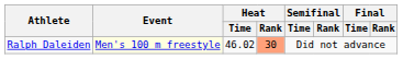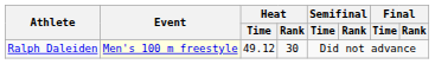 <table class=wikitable style="font-size:90%">
 <tr>
 <th rowspan="2">Athlete</th>
 <th rowspan="2">Event</th>
 <th colspan="2">Heat</th>
 <th colspan="2">Semifinal</th>
 <th colspan="2">Final</th>
 </tr>
 <tr style="font-size:95%">
 <th>Time</th>
 <th>Rank</th>
 <th>Time</th>
 <th>Rank</th>
 <th>Time</th>
 <th>Rank</th>
 </tr>
 <tr align=center>
 <td align=left><a href='#'>Ralph Daleiden</a></td>
 <td align=left style="background: lightyellow;"><a href='#'>Men's 100 m freestyle</a></td>
-<td>46.02</td>
-<td style="background: lightsalmon;">30</td>
+<td>49.12</td>
+<td>30</td>
 <td colspan="4">Did not advance</td>
 </tr>
 </table>
